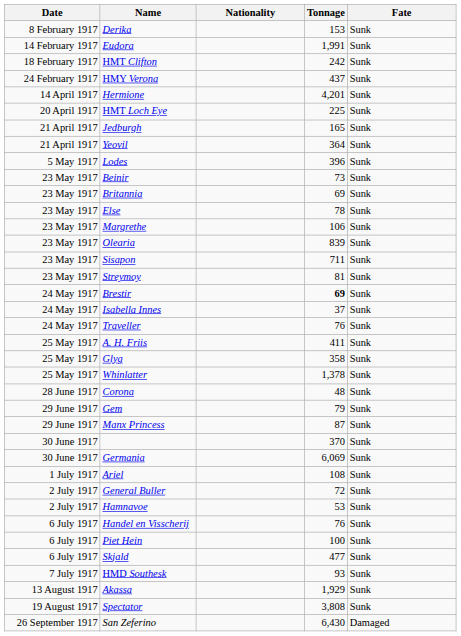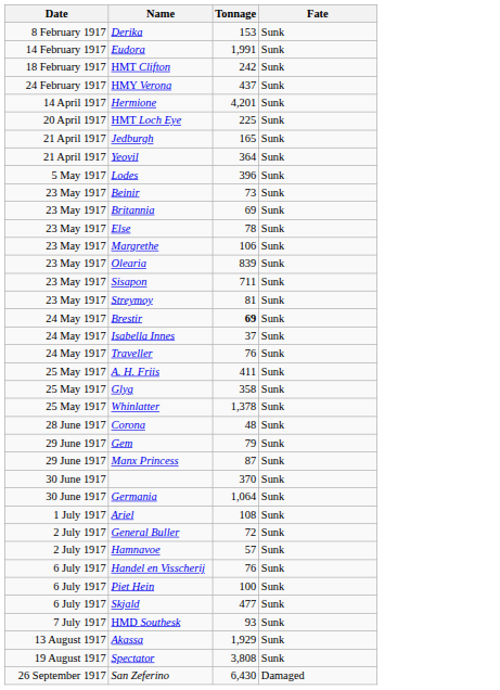 <table class="wikitable sortable">
 <tr>
 <th width="140px">Date</th>
 <th width="140px">Name</th>
-<th width="160px">Nationality</th>
 <th width="25px">Tonnage</th>
 <th width="160px">Fate</th>
 </tr>
 <tr>
 <td align="right">8 February 1917</td>
 <td align="left"><a href='#'><em>Derika</em></a></td>
-<td align="left"></td>
 <td align="right">153</td>
 <td align="left">Sunk</td>
 </tr>
 <tr>
 <td align="right">14 February 1917</td>
 <td align="left"><a href='#'><em>Eudora</em></a></td>
-<td align="left"></td>
 <td align="right">1,991</td>
 <td align="left">Sunk</td>
 </tr>
 <tr>
 <td align="right">18 February 1917</td>
 <td align="left"><a href='#'>HMT <em>Clifton</em></a></td>
-<td align="left"></td>
 <td align="right">242</td>
 <td align="left">Sunk</td>
 </tr>
 <tr>
 <td align="right">24 February 1917</td>
 <td align="left"><a href='#'>HMY <em>Verona</em></a></td>
-<td align="left"></td>
 <td align="right">437</td>
 <td align="left">Sunk</td>
 </tr>
 <tr>
 <td align="right">14 April 1917</td>
 <td align="left"><a href='#'><em>Hermione</em></a></td>
-<td align="left"></td>
 <td align="right">4,201</td>
 <td align="left">Sunk</td>
 </tr>
 <tr>
 <td align="right">20 April 1917</td>
 <td align="left"><a href='#'>HMT <em>Loch Eye</em></a></td>
-<td align="left"></td>
 <td align="right">225</td>
 <td align="left">Sunk</td>
 </tr>
 <tr>
 <td align="right">21 April 1917</td>
 <td align="left"><a href='#'><em>Jedburgh</em></a></td>
-<td align="left"></td>
 <td align="right">165</td>
 <td align="left">Sunk</td>
 </tr>
 <tr>
 <td align="right">21 April 1917</td>
 <td align="left"><a href='#'><em>Yeovil</em></a></td>
-<td align="left"></td>
 <td align="right">364</td>
 <td align="left">Sunk</td>
 </tr>
 <tr>
 <td align="right">5 May 1917</td>
 <td align="left"><a href='#'><em>Lodes</em></a></td>
-<td align="left"></td>
 <td align="right">396</td>
 <td align="left">Sunk</td>
 </tr>
 <tr>
 <td align="right">23 May 1917</td>
 <td align="left"><a href='#'><em>Beinir</em></a></td>
-<td align="left"></td>
 <td align="right">73</td>
 <td align="left">Sunk</td>
 </tr>
 <tr>
 <td align="right">23 May 1917</td>
 <td align="left"><a href='#'><em>Britannia</em></a></td>
-<td align="left"></td>
 <td align="right">69</td>
 <td align="left">Sunk</td>
 </tr>
 <tr>
 <td align="right">23 May 1917</td>
 <td align="left"><a href='#'><em>Else</em></a></td>
-<td align="left"></td>
 <td align="right">78</td>
 <td align="left">Sunk</td>
 </tr>
 <tr>
 <td align="right">23 May 1917</td>
 <td align="left"><a href='#'><em>Margrethe</em></a></td>
-<td align="left"></td>
 <td align="right">106</td>
 <td align="left">Sunk</td>
 </tr>
 <tr>
 <td align="right">23 May 1917</td>
 <td align="left"><a href='#'><em>Olearia</em></a></td>
-<td align="left"></td>
 <td align="right">839</td>
 <td align="left">Sunk</td>
 </tr>
 <tr>
 <td align="right">23 May 1917</td>
 <td align="left"><a href='#'><em>Sisapon</em></a></td>
-<td align="left"></td>
 <td align="right">711</td>
 <td align="left">Sunk</td>
 </tr>
 <tr>
 <td align="right">23 May 1917</td>
 <td align="left"><a href='#'><em>Streymoy</em></a></td>
-<td align="left"></td>
 <td align="right">81</td>
 <td align="left">Sunk</td>
 </tr>
 <tr>
 <td align="right">24 May 1917</td>
 <td align="left"><a href='#'><em>Brestir</em></a></td>
-<td align="left"></td>
 <td align="right"><strong>69</strong></td>
 <td align="left">Sunk</td>
 </tr>
 <tr>
 <td align="right">24 May 1917</td>
 <td align="left"><a href='#'><em>Isabella Innes</em></a></td>
-<td align="left"></td>
 <td align="right">37</td>
 <td align="left">Sunk</td>
 </tr>
 <tr>
 <td align="right">24 May 1917</td>
 <td align="left"><a href='#'><em>Traveller</em></a></td>
-<td align="left"></td>
 <td align="right">76</td>
 <td align="left">Sunk</td>
 </tr>
 <tr>
 <td align="right">25 May 1917</td>
 <td align="left"><a href='#'><em>A. H. Friis</em></a></td>
-<td align="left"></td>
 <td align="right">411</td>
 <td align="left">Sunk</td>
 </tr>
 <tr>
 <td align="right">25 May 1917</td>
 <td align="left"><a href='#'><em>Glyg</em></a></td>
-<td align="left"></td>
 <td align="right">358</td>
 <td align="left">Sunk</td>
 </tr>
 <tr>
 <td align="right">25 May 1917</td>
 <td align="left"><a href='#'><em>Whinlatter</em></a></td>
-<td align="left"></td>
 <td align="right">1,378</td>
 <td align="left">Sunk</td>
 </tr>
 <tr>
 <td align="right">28 June 1917</td>
 <td align="left"><a href='#'><em>Corona</em></a></td>
-<td align="left"></td>
 <td align="right">48</td>
 <td align="left">Sunk</td>
 </tr>
 <tr>
 <td align="right">29 June 1917</td>
 <td align="left"><a href='#'><em>Gem</em></a></td>
-<td align="left"></td>
 <td align="right">79</td>
 <td align="left">Sunk</td>
 </tr>
 <tr>
 <td align="right">29 June 1917</td>
 <td align="left"><a href='#'><em>Manx Princess</em></a></td>
-<td align="left"></td>
 <td align="right">87</td>
 <td align="left">Sunk</td>
 </tr>
 <tr>
 <td align="right">30 June 1917</td>
-<td align="left"></td>
 <td align="left"></td>
 <td align="right">370</td>
 <td align="left">Sunk</td>
 </tr>
 <tr>
 <td align="right">30 June 1917</td>
 <td align="left"><a href='#'><em>Germania</em></a></td>
-<td align="left"></td>
-<td align="right">6,069</td>
+<td align="right">1,064</td>
 <td align="left">Sunk</td>
 </tr>
 <tr>
 <td align="right">1 July 1917</td>
 <td align="left"><a href='#'><em>Ariel</em></a></td>
-<td align="left"></td>
 <td align="right">108</td>
 <td align="left">Sunk</td>
 </tr>
 <tr>
 <td align="right">2 July 1917</td>
 <td align="left"><a href='#'><em>General Buller</em></a></td>
-<td align="left"></td>
 <td align="right">72</td>
 <td align="left">Sunk</td>
 </tr>
 <tr>
 <td align="right">2 July 1917</td>
 <td align="left"><a href='#'><em>Hamnavoe</em></a></td>
-<td align="left"></td>
-<td align="right">53</td>
+<td align="right">57</td>
 <td align="left">Sunk</td>
 </tr>
 <tr>
 <td align="right">6 July 1917</td>
 <td align="left"><a href='#'><em>Handel en Visscherij</em></a></td>
-<td align="left"></td>
 <td align="right">76</td>
 <td align="left">Sunk</td>
 </tr>
 <tr>
 <td align="right">6 July 1917</td>
 <td align="left"><a href='#'><em>Piet Hein</em></a></td>
-<td align="left"></td>
 <td align="right">100</td>
 <td align="left">Sunk</td>
 </tr>
 <tr>
 <td align="right">6 July 1917</td>
 <td align="left"><a href='#'><em>Skjald</em></a></td>
-<td align="left"></td>
 <td align="right">477</td>
 <td align="left">Sunk</td>
 </tr>
 <tr>
 <td align="right">7 July 1917</td>
 <td align="left"><a href='#'>HMD <em>Southesk</em></a></td>
-<td align="left"></td>
 <td align="right">93</td>
 <td align="left">Sunk</td>
 </tr>
 <tr>
 <td align="right">13 August 1917</td>
 <td align="left"><a href='#'><em>Akassa</em></a></td>
-<td align="left"></td>
 <td align="right">1,929</td>
 <td align="left">Sunk</td>
 </tr>
 <tr>
 <td align="right">19 August 1917</td>
 <td align="left"><a href='#'><em>Spectator</em></a></td>
-<td align="left"></td>
 <td align="right">3,808</td>
 <td align="left">Sunk</td>
 </tr>
 <tr>
 <td align="right">26 September 1917</td>
 <td align="left"><em>San Zeferino</em></td>
-<td align="left"></td>
 <td align="right">6,430</td>
 <td align="left">Damaged</td>
 </tr>
 </table>
